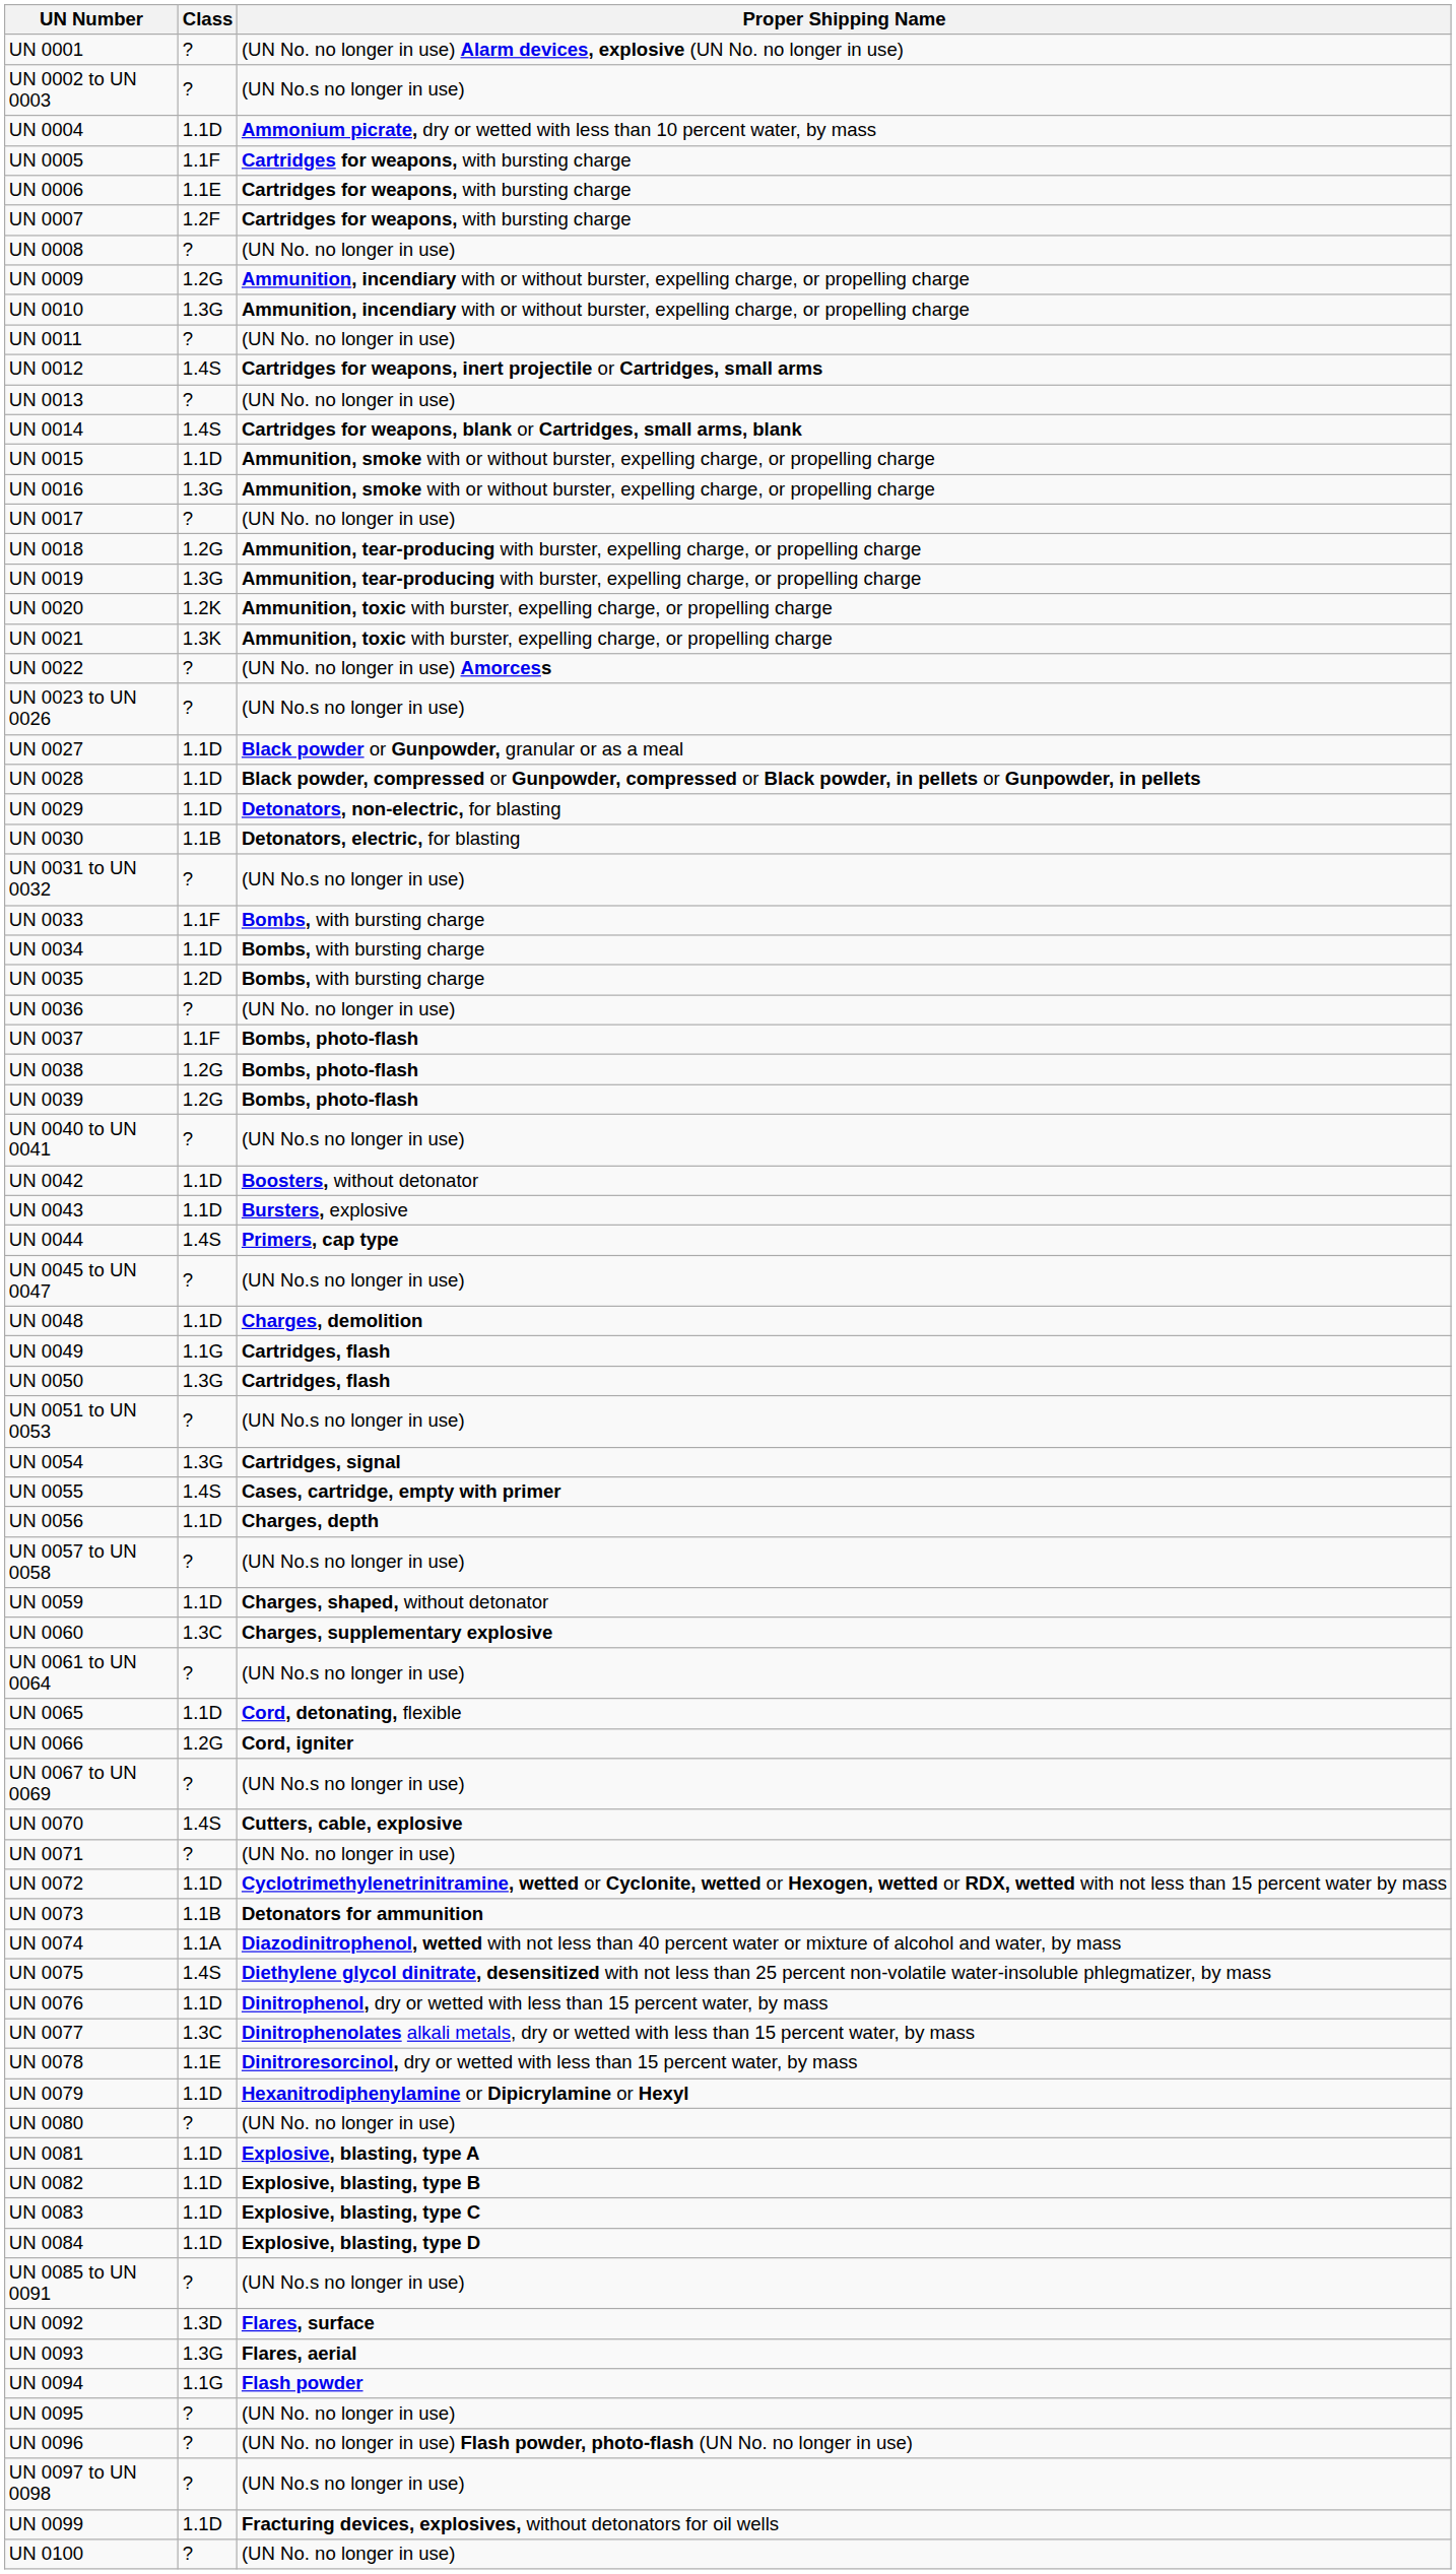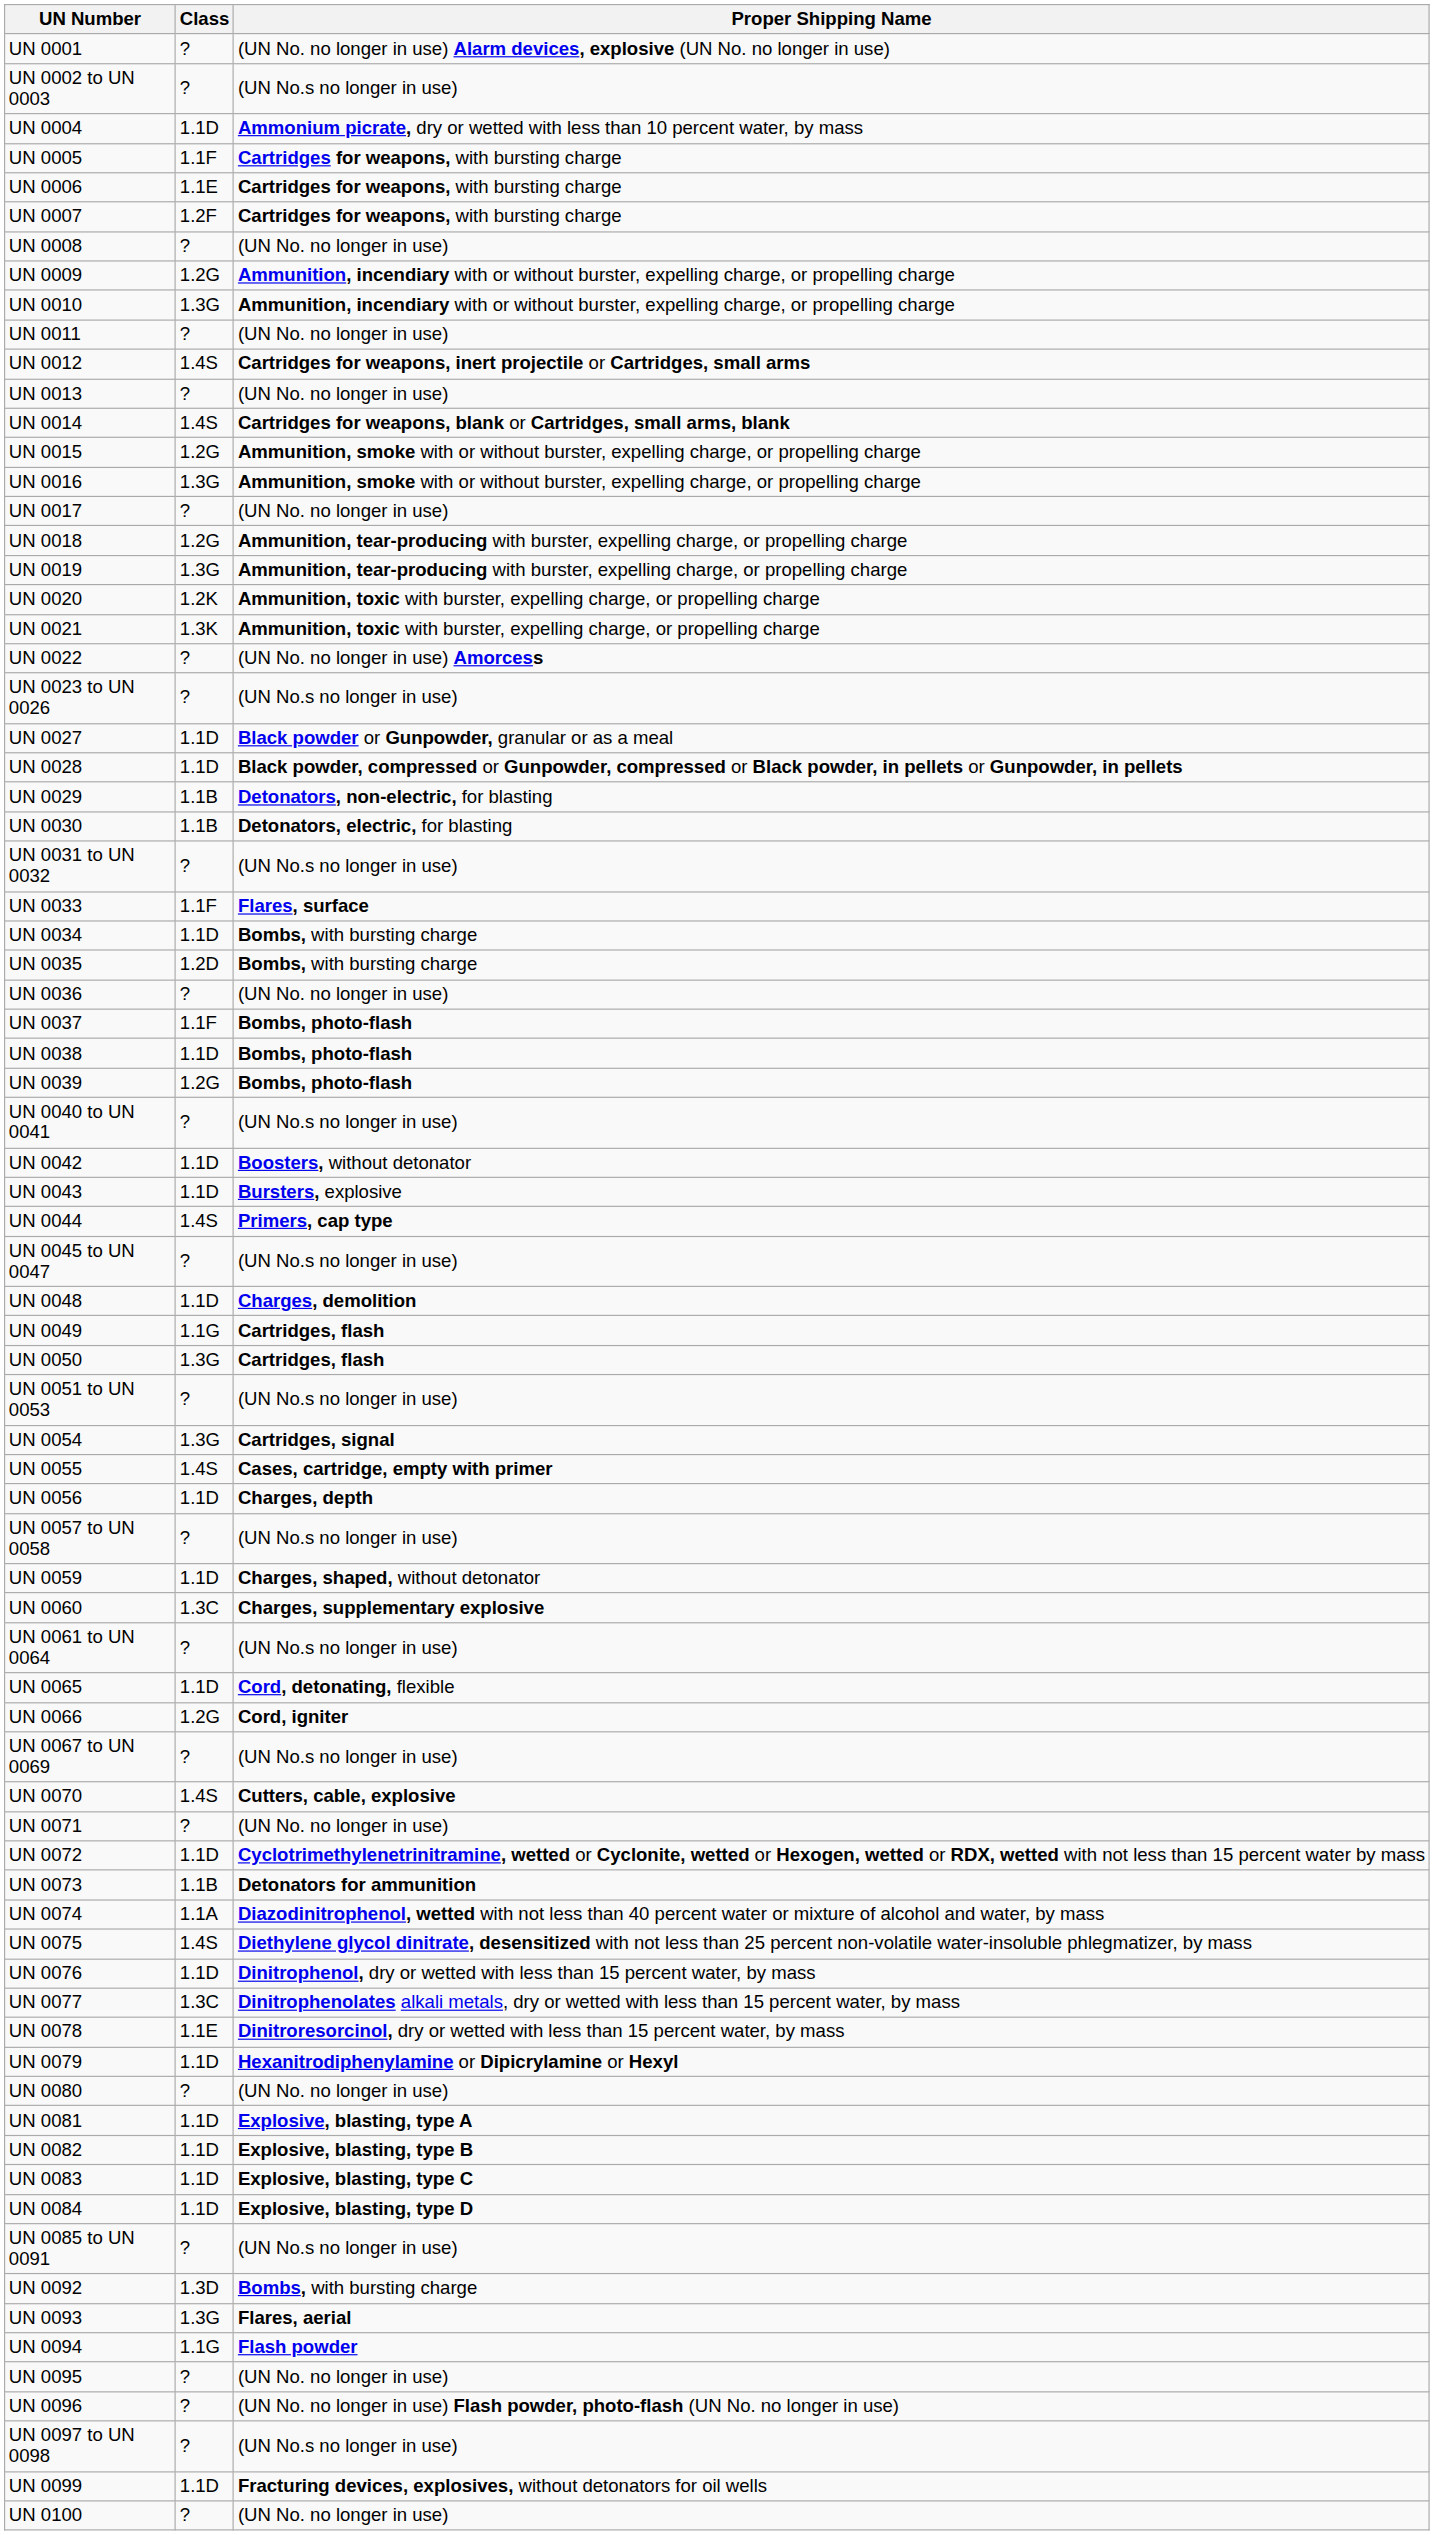 <table class="wikitable">
 <tr>
 <th width="140px">UN Number</th>
 <th>Class</th>
 <th>Proper Shipping Name</th>
 </tr>
 <tr>
 <td>UN 0001</td>
 <td>?</td>
 <td>(UN No. no longer in use) <strong><a href='#'>Alarm devices</a>, explosive</strong> (UN No. no longer in use)</td>
 </tr>
 <tr>
 <td>UN 0002 to UN 0003</td>
 <td>?</td>
 <td>(UN No.s no longer in use)</td>
 </tr>
 <tr>
 <td>UN 0004</td>
 <td>1.1D</td>
 <td><strong><a href='#'>Ammonium picrate</a>,</strong> dry or wetted with less than 10 percent water, by mass</td>
 </tr>
 <tr>
 <td>UN 0005</td>
 <td>1.1F</td>
 <td><strong><a href='#'>Cartridges</a> for weapons,</strong> with bursting charge</td>
 </tr>
 <tr>
 <td>UN 0006</td>
 <td>1.1E</td>
 <td><strong>Cartridges for weapons,</strong> with bursting charge</td>
 </tr>
 <tr>
 <td>UN 0007</td>
 <td>1.2F</td>
 <td><strong>Cartridges for weapons,</strong> with bursting charge</td>
 </tr>
 <tr>
 <td>UN 0008</td>
 <td>?</td>
 <td>(UN No. no longer in use)</td>
 </tr>
 <tr>
 <td>UN 0009</td>
 <td>1.2G</td>
 <td><strong><a href='#'>Ammunition</a>, incendiary</strong> with or without burster, expelling charge, or propelling charge</td>
 </tr>
 <tr>
 <td>UN 0010</td>
 <td>1.3G</td>
 <td><strong>Ammunition, incendiary</strong> with or without burster, expelling charge, or propelling charge</td>
 </tr>
 <tr>
 <td>UN 0011</td>
 <td>?</td>
 <td>(UN No. no longer in use)</td>
 </tr>
 <tr>
 <td>UN 0012</td>
 <td>1.4S</td>
 <td><strong>Cartridges for weapons, inert projectile</strong> or <strong>Cartridges, small arms</strong></td>
 </tr>
 <tr>
 <td>UN 0013</td>
 <td>?</td>
 <td>(UN No. no longer in use)</td>
 </tr>
 <tr>
 <td>UN 0014</td>
 <td>1.4S</td>
 <td><strong>Cartridges for weapons, blank</strong> or <strong>Cartridges, small arms, blank</strong></td>
 </tr>
 <tr>
 <td>UN 0015</td>
-<td>1.1D</td>
+<td>1.2G</td>
 <td><strong>Ammunition, smoke</strong> with or without burster, expelling charge, or propelling charge</td>
 </tr>
 <tr>
 <td>UN 0016</td>
 <td>1.3G</td>
 <td><strong>Ammunition, smoke</strong> with or without burster, expelling charge, or propelling charge</td>
 </tr>
 <tr>
 <td>UN 0017</td>
 <td>?</td>
 <td>(UN No. no longer in use)</td>
 </tr>
 <tr>
 <td>UN 0018</td>
 <td>1.2G</td>
 <td><strong>Ammunition, tear-producing</strong> with burster, expelling charge, or propelling charge</td>
 </tr>
 <tr>
 <td>UN 0019</td>
 <td>1.3G</td>
 <td><strong>Ammunition, tear-producing</strong> with burster, expelling charge, or propelling charge</td>
 </tr>
 <tr>
 <td>UN 0020</td>
 <td>1.2K</td>
 <td><strong>Ammunition, toxic</strong> with burster, expelling charge, or propelling charge</td>
 </tr>
 <tr>
 <td>UN 0021</td>
 <td>1.3K</td>
 <td><strong>Ammunition, toxic</strong> with burster, expelling charge, or propelling charge</td>
 </tr>
 <tr>
 <td>UN 0022</td>
 <td>?</td>
 <td>(UN No. no longer in use) <strong><a href='#'>Amorces</a>s</strong> </td>
 </tr>
 <tr>
 <td>UN 0023 to UN 0026</td>
 <td>?</td>
 <td>(UN No.s no longer in use)</td>
 </tr>
 <tr>
 <td>UN 0027</td>
 <td>1.1D</td>
 <td><strong><a href='#'>Black powder</a></strong> or <strong>Gunpowder,</strong> granular or as a meal</td>
 </tr>
 <tr>
 <td>UN 0028</td>
 <td>1.1D</td>
 <td><strong>Black powder, compressed</strong> or <strong>Gunpowder, compressed</strong> or <strong>Black powder, in pellets</strong> or <strong>Gunpowder, in pellets</strong></td>
 </tr>
 <tr>
 <td>UN 0029</td>
-<td>1.1D</td>
+<td>1.1B</td>
 <td><strong><a href='#'>Detonators</a>, non-electric,</strong> for blasting</td>
 </tr>
 <tr>
 <td>UN 0030</td>
 <td>1.1B</td>
 <td><strong>Detonators, electric,</strong> for blasting</td>
 </tr>
 <tr>
 <td>UN 0031 to UN 0032</td>
 <td>?</td>
 <td>(UN No.s no longer in use)</td>
 </tr>
 <tr>
 <td>UN 0033</td>
 <td>1.1F</td>
-<td><strong><a href='#'>Bombs</a>,</strong> with bursting charge</td>
+<td><strong><a href='#'>Flares</a>, surface</strong></td>
 </tr>
 <tr>
 <td>UN 0034</td>
 <td>1.1D</td>
 <td><strong>Bombs,</strong> with bursting charge</td>
 </tr>
 <tr>
 <td>UN 0035</td>
 <td>1.2D</td>
 <td><strong>Bombs,</strong> with bursting charge</td>
 </tr>
 <tr>
 <td>UN 0036</td>
 <td>?</td>
 <td>(UN No. no longer in use)</td>
 </tr>
 <tr>
 <td>UN 0037</td>
 <td>1.1F</td>
 <td><strong>Bombs, photo-flash</strong></td>
 </tr>
 <tr>
 <td>UN 0038</td>
-<td>1.2G</td>
+<td>1.1D</td>
 <td><strong>Bombs, photo-flash</strong></td>
 </tr>
 <tr>
 <td>UN 0039</td>
 <td>1.2G</td>
 <td><strong>Bombs, photo-flash</strong></td>
 </tr>
 <tr>
 <td>UN 0040 to UN 0041</td>
 <td>?</td>
 <td>(UN No.s no longer in use)</td>
 </tr>
 <tr>
 <td>UN 0042</td>
 <td>1.1D</td>
 <td><strong><a href='#'>Boosters</a>,</strong> without detonator</td>
 </tr>
 <tr>
 <td>UN 0043</td>
 <td>1.1D</td>
 <td><strong><a href='#'>Bursters</a>,</strong> explosive</td>
 </tr>
 <tr>
 <td>UN 0044</td>
 <td>1.4S</td>
 <td><strong><a href='#'>Primers</a>, cap type</strong></td>
 </tr>
 <tr>
 <td>UN 0045 to UN 0047</td>
 <td>?</td>
 <td>(UN No.s no longer in use)</td>
 </tr>
 <tr>
 <td>UN 0048</td>
 <td>1.1D</td>
 <td><strong><a href='#'>Charges</a>, demolition</strong></td>
 </tr>
 <tr>
 <td>UN 0049</td>
 <td>1.1G</td>
 <td><strong>Cartridges, flash</strong></td>
 </tr>
 <tr>
 <td>UN 0050</td>
 <td>1.3G</td>
 <td><strong>Cartridges, flash</strong></td>
 </tr>
 <tr>
 <td>UN 0051 to UN 0053</td>
 <td>?</td>
 <td>(UN No.s no longer in use)</td>
 </tr>
 <tr>
 <td>UN 0054</td>
 <td>1.3G</td>
 <td><strong>Cartridges, signal</strong></td>
 </tr>
 <tr>
 <td>UN 0055</td>
 <td>1.4S</td>
 <td><strong>Cases, cartridge, empty with primer</strong></td>
 </tr>
 <tr>
 <td>UN 0056</td>
 <td>1.1D</td>
 <td><strong>Charges, depth</strong></td>
 </tr>
 <tr>
 <td>UN 0057 to UN 0058</td>
 <td>?</td>
 <td>(UN No.s no longer in use)</td>
 </tr>
 <tr>
 <td>UN 0059</td>
 <td>1.1D</td>
 <td><strong>Charges, shaped,</strong> without detonator</td>
 </tr>
 <tr>
 <td>UN 0060</td>
 <td>1.3C</td>
 <td><strong>Charges, supplementary explosive</strong></td>
 </tr>
 <tr>
 <td>UN 0061 to UN 0064</td>
 <td>?</td>
 <td>(UN No.s no longer in use)</td>
 </tr>
 <tr>
 <td>UN 0065</td>
 <td>1.1D</td>
 <td><strong><a href='#'>Cord</a>, detonating,</strong> flexible</td>
 </tr>
 <tr>
 <td>UN 0066</td>
 <td>1.2G</td>
 <td><strong>Cord, igniter</strong></td>
 </tr>
 <tr>
 <td>UN 0067 to UN 0069</td>
 <td>?</td>
 <td>(UN No.s no longer in use)</td>
 </tr>
 <tr>
 <td>UN 0070</td>
 <td>1.4S</td>
 <td><strong>Cutters, cable, explosive</strong></td>
 </tr>
 <tr>
 <td>UN 0071</td>
 <td>?</td>
 <td>(UN No. no longer in use)</td>
 </tr>
 <tr>
 <td>UN 0072</td>
 <td>1.1D</td>
 <td><strong><a href='#'>Cyclotrimethylenetrinitramine</a>, wetted</strong> or <strong>Cyclonite, wetted</strong> or <strong>Hexogen, wetted</strong> or <strong>RDX, wetted</strong> with not less than 15 percent water by mass</td>
 </tr>
 <tr>
 <td>UN 0073</td>
 <td>1.1B</td>
 <td><strong>Detonators for ammunition</strong></td>
 </tr>
 <tr>
 <td>UN 0074</td>
 <td>1.1A</td>
 <td><strong><a href='#'>Diazodinitrophenol</a>, wetted</strong> with not less than 40 percent water or mixture of alcohol and water, by mass</td>
 </tr>
 <tr>
 <td>UN 0075</td>
 <td>1.4S</td>
 <td><strong><a href='#'>Diethylene glycol dinitrate</a>, desensitized</strong> with not less than 25 percent non-volatile water-insoluble phlegmatizer, by mass</td>
 </tr>
 <tr>
 <td>UN 0076</td>
 <td>1.1D</td>
 <td><strong><a href='#'>Dinitrophenol</a>,</strong> dry or wetted with less than 15 percent water, by mass</td>
 </tr>
 <tr>
 <td>UN 0077</td>
 <td>1.3C</td>
 <td><strong><a href='#'>Dinitrophenolates</a></strong> <a href='#'>alkali metals</a>, dry or wetted with less than 15 percent water, by mass</td>
 </tr>
 <tr>
 <td>UN 0078</td>
 <td>1.1E</td>
 <td><strong><a href='#'>Dinitroresorcinol</a>,</strong> dry or wetted with less than 15 percent water, by mass</td>
 </tr>
 <tr>
 <td>UN 0079</td>
 <td>1.1D</td>
 <td><strong><a href='#'>Hexanitrodiphenylamine</a></strong> or <strong>Dipicrylamine</strong> or <strong>Hexyl</strong></td>
 </tr>
 <tr>
 <td>UN 0080</td>
 <td>?</td>
 <td>(UN No. no longer in use)</td>
 </tr>
 <tr>
 <td>UN 0081</td>
 <td>1.1D</td>
 <td><strong><a href='#'>Explosive</a>, blasting, type A</strong></td>
 </tr>
 <tr>
 <td>UN 0082</td>
 <td>1.1D</td>
 <td><strong>Explosive, blasting, type B</strong></td>
 </tr>
 <tr>
 <td>UN 0083</td>
 <td>1.1D</td>
 <td><strong>Explosive, blasting, type C</strong></td>
 </tr>
 <tr>
 <td>UN 0084</td>
 <td>1.1D</td>
 <td><strong>Explosive, blasting, type D</strong></td>
 </tr>
 <tr>
 <td>UN 0085 to UN 0091</td>
 <td>?</td>
 <td>(UN No.s no longer in use)</td>
 </tr>
 <tr>
 <td>UN 0092</td>
 <td>1.3D</td>
-<td><strong><a href='#'>Flares</a>, surface</strong></td>
+<td><strong><a href='#'>Bombs</a>,</strong> with bursting charge</td>
 </tr>
 <tr>
 <td>UN 0093</td>
 <td>1.3G</td>
 <td><strong>Flares, aerial</strong></td>
 </tr>
 <tr>
 <td>UN 0094</td>
 <td>1.1G</td>
 <td><strong><a href='#'>Flash powder</a></strong></td>
 </tr>
 <tr>
 <td>UN 0095</td>
 <td>?</td>
 <td>(UN No. no longer in use)</td>
 </tr>
 <tr>
 <td>UN 0096</td>
 <td>?</td>
 <td>(UN No. no longer in use) <strong>Flash powder, photo-flash</strong> (UN No. no longer in use)</td>
 </tr>
 <tr>
 <td>UN 0097 to UN 0098</td>
 <td>?</td>
 <td>(UN No.s no longer in use)</td>
 </tr>
 <tr>
 <td>UN 0099</td>
 <td>1.1D</td>
 <td><strong>Fracturing devices, explosives,</strong> without detonators for oil wells</td>
 </tr>
 <tr>
 <td>UN 0100</td>
 <td>?</td>
 <td>(UN No. no longer in use)</td>
 </tr>
 </table>
